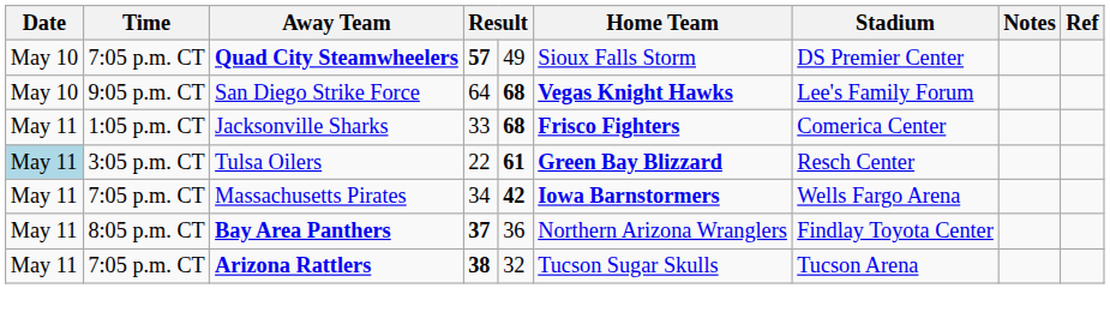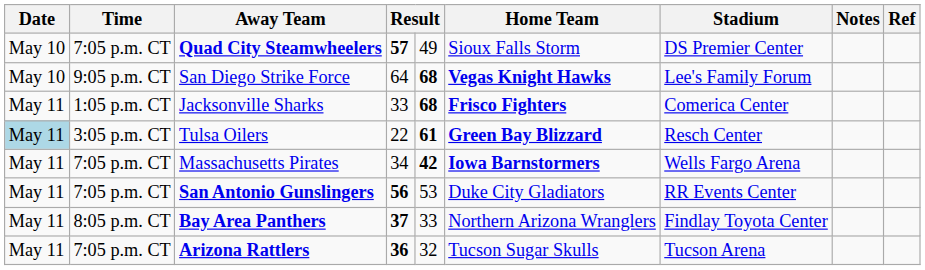 <table class="wikitable">
 <tr>
 <th>Date</th>
 <th>Time</th>
 <th>Away Team</th>
 <th colspan="2">Result</th>
 <th>Home Team</th>
 <th>Stadium</th>
 <th>Notes</th>
 <th>Ref</th>
 </tr>
 <tr>
 <td>May 10</td>
 <td>7:05 p.m. CT</td>
 <td><strong><a href='#'>Quad City Steamwheelers</a></strong></td>
 <td><strong>57</strong></td>
 <td>49</td>
 <td><a href='#'>Sioux Falls Storm</a></td>
 <td><a href='#'>DS Premier Center</a></td>
 <td></td>
 <td></td>
 </tr>
 <tr>
 <td>May 10</td>
 <td>9:05 p.m. CT</td>
 <td><a href='#'>San Diego Strike Force</a></td>
 <td>64</td>
 <td><strong>68</strong></td>
 <td><strong><a href='#'>Vegas Knight Hawks</a></strong></td>
 <td><a href='#'>Lee's Family Forum</a></td>
 <td></td>
 <td></td>
 </tr>
 <tr>
 <td>May 11</td>
 <td>1:05 p.m. CT</td>
 <td><a href='#'>Jacksonville Sharks</a></td>
 <td>33</td>
 <td><strong>68</strong></td>
 <td><strong><a href='#'>Frisco Fighters</a></strong></td>
 <td><a href='#'>Comerica Center</a></td>
 <td></td>
 <td></td>
 </tr>
 <tr>
 <td style="background: lightblue;">May 11</td>
 <td>3:05 p.m. CT</td>
 <td><a href='#'>Tulsa Oilers</a></td>
 <td>22</td>
 <td><strong>61</strong></td>
 <td><strong><a href='#'>Green Bay Blizzard</a></strong></td>
 <td><a href='#'>Resch Center</a></td>
 <td></td>
 <td></td>
 </tr>
 <tr>
 <td>May 11</td>
 <td>7:05 p.m. CT</td>
 <td><a href='#'>Massachusetts Pirates</a></td>
 <td>34</td>
 <td><strong>42</strong></td>
 <td><strong><a href='#'>Iowa Barnstormers</a></strong></td>
 <td><a href='#'>Wells Fargo Arena</a></td>
 <td></td>
 <td></td>
 </tr>
 <tr>
 <td>May 11</td>
+<td>7:05 p.m. CT</td>
+<td><strong><a href='#'>San Antonio Gunslingers</a></strong></td>
+<td><strong>56</strong></td>
+<td>53</td>
+<td><a href='#'>Duke City Gladiators</a></td>
+<td><a href='#'>RR Events Center</a></td>
+<td></td>
+<td></td>
+</tr>
+<tr>
+<td>May 11</td>
 <td>8:05 p.m. CT</td>
 <td><strong><a href='#'>Bay Area Panthers</a></strong></td>
 <td><strong>37</strong></td>
-<td>36</td>
+<td>33</td>
 <td><a href='#'>Northern Arizona Wranglers</a></td>
 <td><a href='#'>Findlay Toyota Center</a></td>
 <td></td>
 <td></td>
 </tr>
 <tr>
 <td>May 11</td>
 <td>7:05 p.m. CT</td>
 <td><strong><a href='#'>Arizona Rattlers</a></strong></td>
-<td><strong>38</strong></td>
+<td><strong>36</strong></td>
 <td>32</td>
 <td><a href='#'>Tucson Sugar Skulls</a></td>
 <td><a href='#'>Tucson Arena</a></td>
 <td></td>
 <td></td>
 </tr>
 </table>
